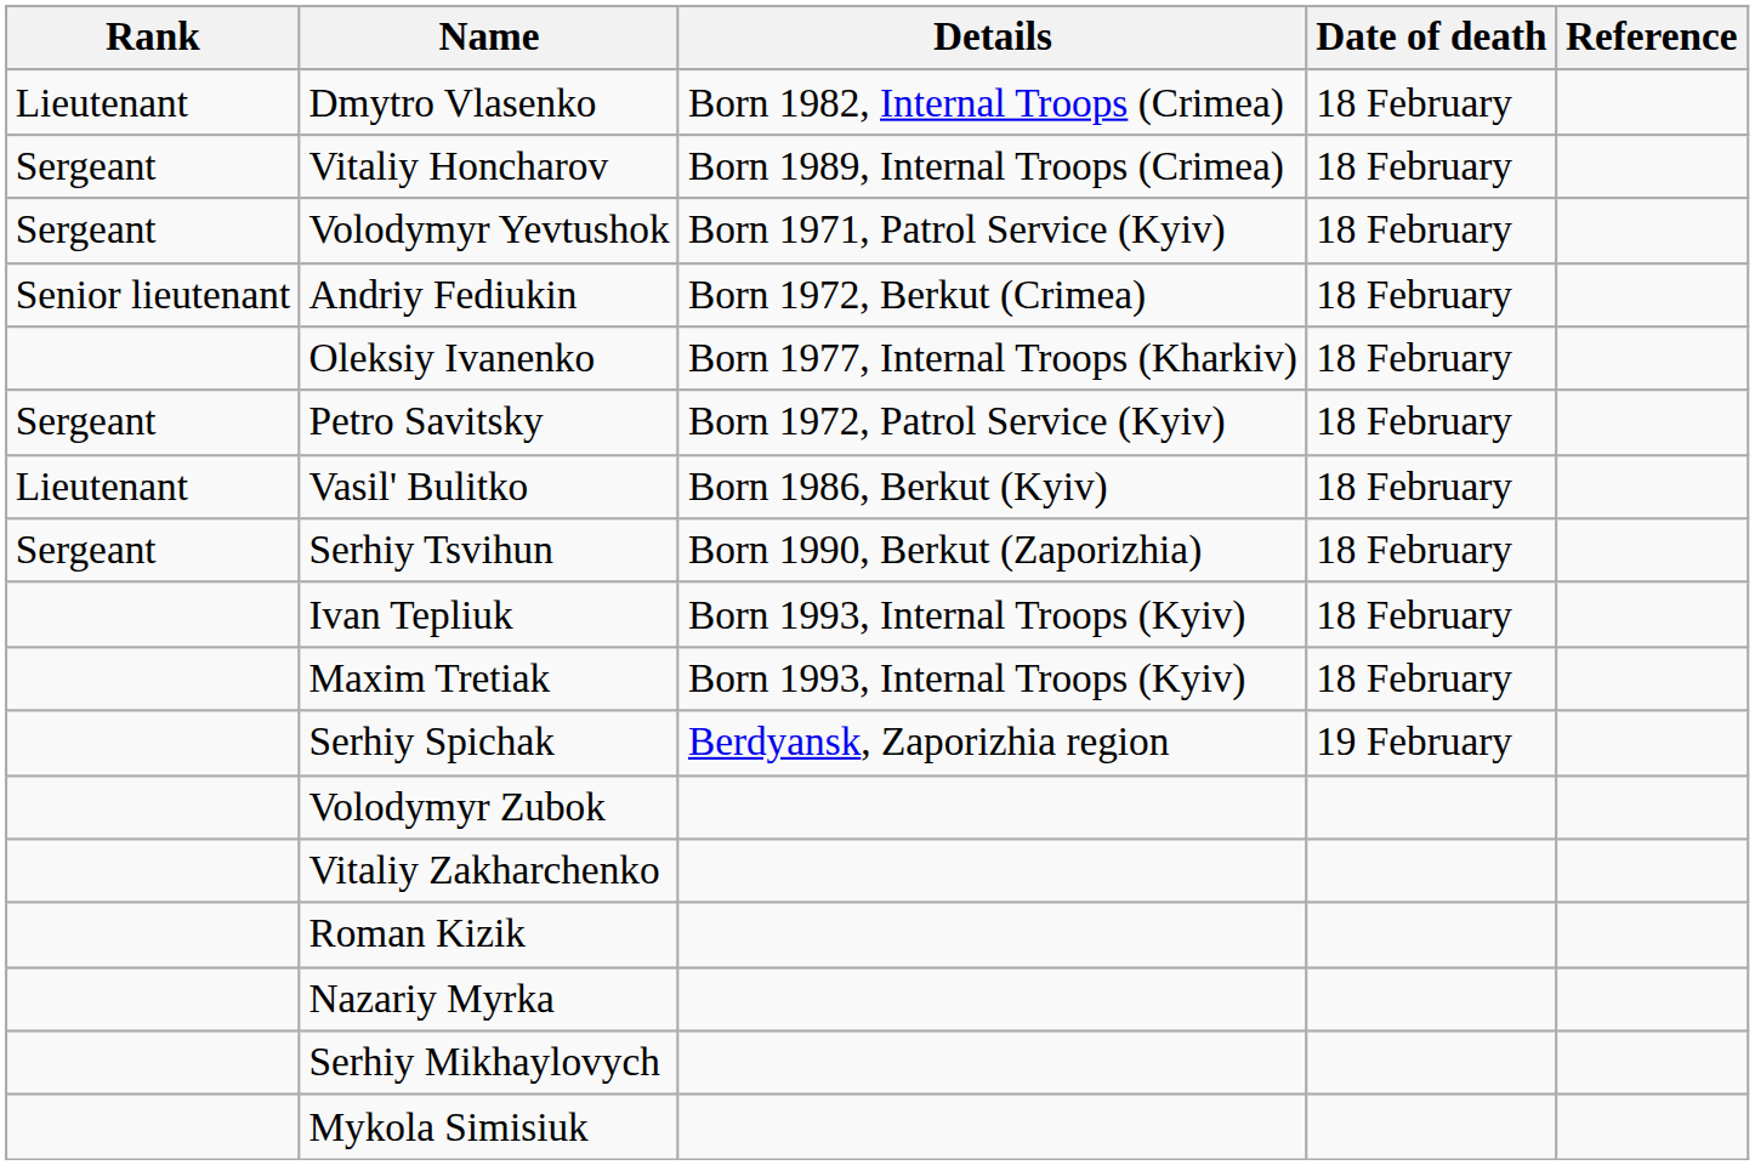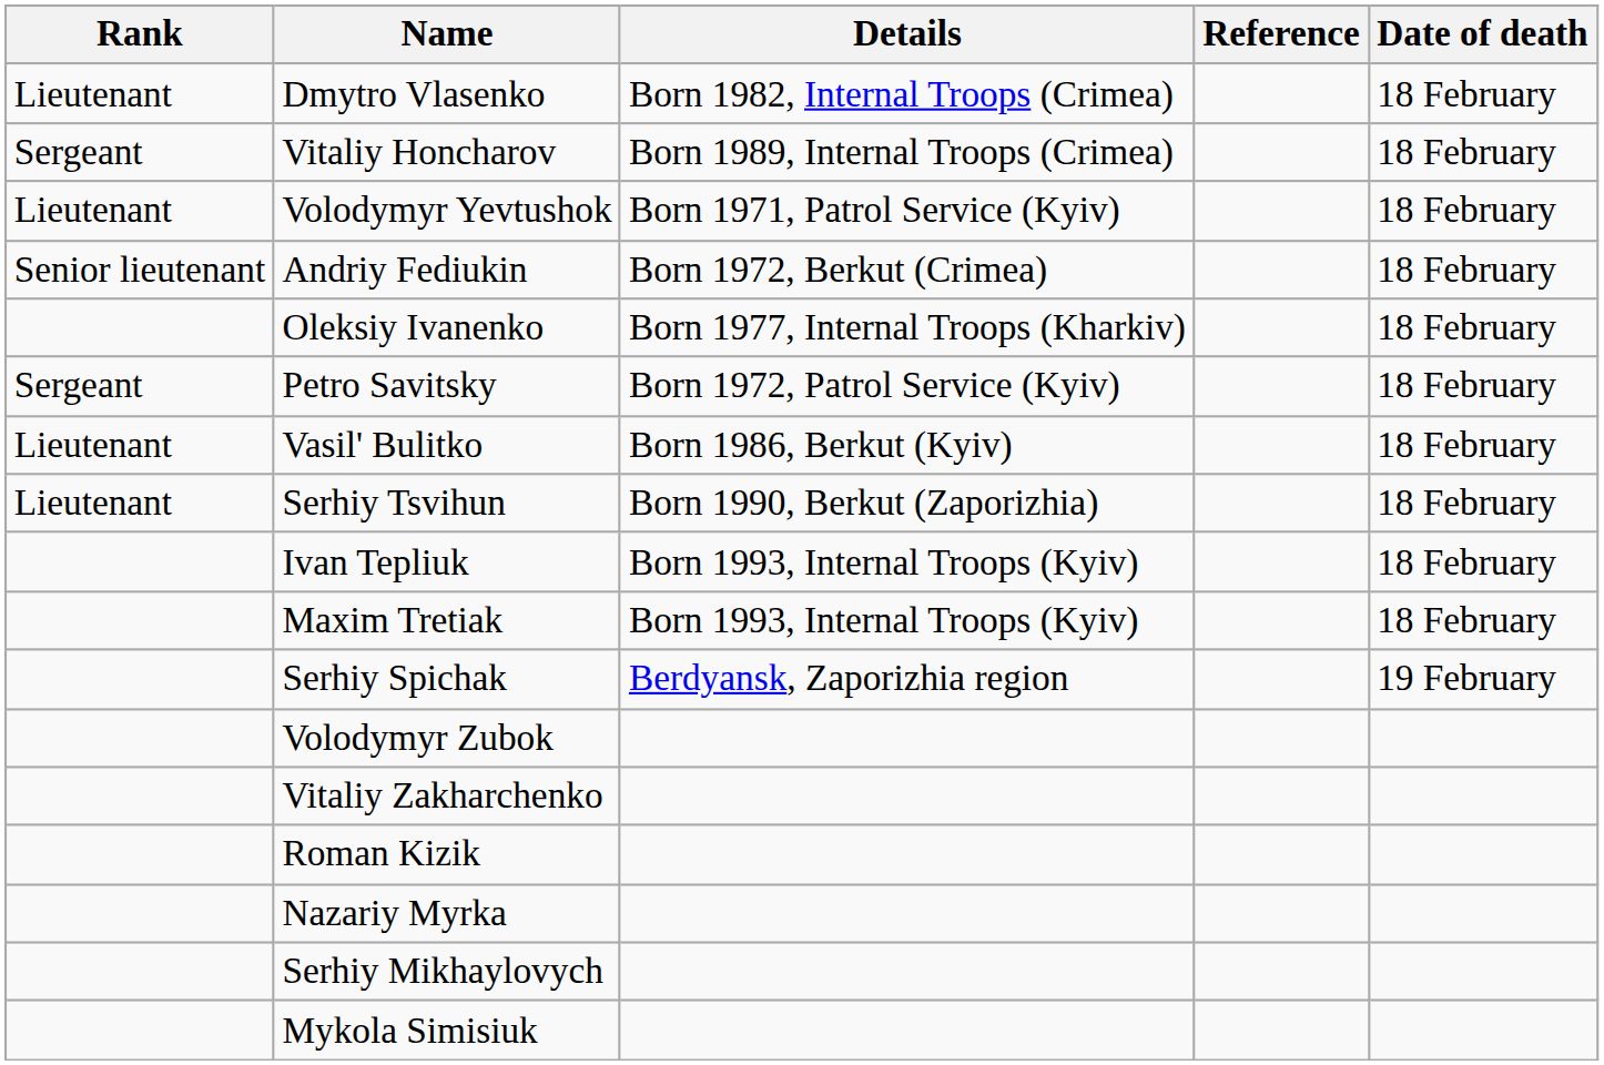 <table class="wikitable sortable">
 <tr>
 <th>Rank</th>
 <th>Name</th>
 <th>Details</th>
+<th>Reference</th>
 <th data-sort-type="isoDate">Date of death</th>
-<th>Reference</th>
 </tr>
 <tr>
 <td>Lieutenant</td>
 <td>Dmytro Vlasenko</td>
 <td>Born 1982, <a href='#'>Internal Troops</a> (Crimea)</td>
+<td></td>
 <td>18 February</td>
-<td></td>
 </tr>
 <tr>
 <td>Sergeant</td>
 <td>Vitaliy Honcharov</td>
 <td>Born 1989, Internal Troops (Crimea)</td>
+<td></td>
 <td>18 February</td>
-<td></td>
 </tr>
 <tr>
-<td>Sergeant</td>
+<td>Lieutenant</td>
 <td>Volodymyr Yevtushok</td>
 <td>Born 1971, Patrol Service (Kyiv)</td>
+<td></td>
 <td>18 February</td>
-<td></td>
 </tr>
 <tr>
 <td>Senior lieutenant</td>
 <td>Andriy Fediukin</td>
 <td>Born 1972, Berkut (Crimea)</td>
+<td></td>
 <td>18 February</td>
-<td></td>
 </tr>
 <tr>
 <td></td>
 <td>Oleksiy Ivanenko</td>
 <td>Born 1977, Internal Troops (Kharkiv)</td>
+<td></td>
 <td>18 February</td>
-<td></td>
 </tr>
 <tr>
 <td>Sergeant</td>
 <td>Petro Savitsky</td>
 <td>Born 1972, Patrol Service (Kyiv)</td>
+<td></td>
 <td>18 February</td>
-<td></td>
 </tr>
 <tr>
 <td>Lieutenant</td>
 <td>Vasil' Bulitko</td>
 <td>Born 1986, Berkut (Kyiv)</td>
+<td></td>
 <td>18 February</td>
-<td></td>
 </tr>
 <tr>
-<td>Sergeant</td>
+<td>Lieutenant</td>
 <td>Serhiy Tsvihun</td>
 <td>Born 1990, Berkut (Zaporizhia)</td>
+<td></td>
 <td>18 February</td>
-<td></td>
 </tr>
 <tr>
 <td></td>
 <td>Ivan Tepliuk</td>
 <td>Born 1993, Internal Troops (Kyiv)</td>
+<td></td>
 <td>18 February</td>
-<td></td>
 </tr>
 <tr>
 <td></td>
 <td>Maxim Tretiak</td>
 <td>Born 1993, Internal Troops (Kyiv)</td>
+<td></td>
 <td>18 February</td>
-<td></td>
 </tr>
 <tr>
 <td></td>
 <td>Serhiy Spichak</td>
 <td><a href='#'>Berdyansk</a>, Zaporizhia region</td>
+<td></td>
 <td>19 February</td>
-<td></td>
 </tr>
 <tr>
 <td></td>
 <td>Volodymyr Zubok</td>
 <td></td>
 <td></td>
 <td></td>
 </tr>
 <tr>
 <td></td>
 <td>Vitaliy Zakharchenko</td>
 <td></td>
 <td></td>
 <td></td>
 </tr>
 <tr>
 <td></td>
 <td>Roman Kizik</td>
 <td></td>
 <td></td>
 <td></td>
 </tr>
 <tr>
 <td></td>
 <td>Nazariy Myrka</td>
 <td></td>
 <td></td>
 <td></td>
 </tr>
 <tr>
 <td></td>
 <td>Serhiy Mikhaylovych</td>
 <td></td>
 <td></td>
 <td></td>
 </tr>
 <tr>
 <td></td>
 <td>Mykola Simisiuk</td>
 <td></td>
 <td></td>
 <td></td>
 </tr>
 </table>
